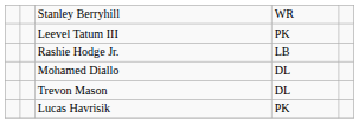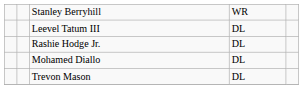 <table class="wikitable" style="width:75%;">
 <tr>
 <td></td>
 <td></td>
 <td>Stanley Berryhill</td>
 <td>WR</td>
 <td></td>
 </tr>
 <tr>
 <td></td>
 <td></td>
 <td>Leevel Tatum III</td>
-<td>PK</td>
+<td>DL</td>
 <td></td>
 </tr>
 <tr>
 <td></td>
 <td></td>
 <td>Rashie Hodge Jr.</td>
-<td>LB</td>
+<td>DL</td>
 <td></td>
 </tr>
 <tr>
 <td></td>
 <td></td>
 <td>Mohamed Diallo</td>
 <td>DL</td>
 <td></td>
 </tr>
 <tr>
 <td></td>
 <td></td>
 <td>Trevon Mason</td>
 <td>DL</td>
 <td></td>
 </tr>
 <tr>
-<td></td>
-<td></td>
-<td>Lucas Havrisik</td>
-<td>PK</td>
-<td></td>
-</tr>
-<tr>
 </tr>
 </table>
